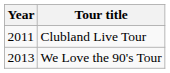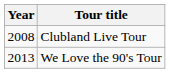 <table class="wikitable">
 <tr>
 <th>Year</th>
 <th>Tour title</th>
 </tr>
 <tr>
-<td>2011</td>
+<td>2008</td>
 <td>Clubland Live Tour</td>
 </tr>
 <tr>
 <td>2013</td>
 <td>We Love the 90's Tour</td>
 </tr>
 </table>
